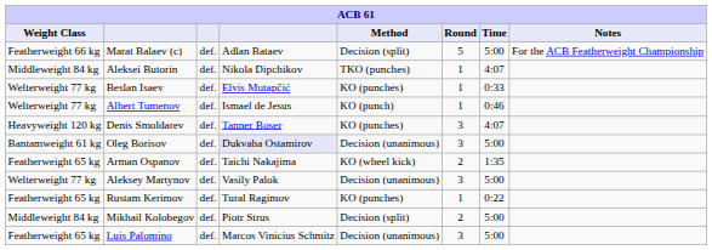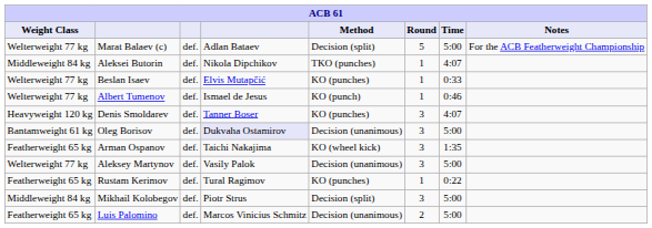 <table class="wikitable" style="font-size: 80%;">
 <tr>
 <th colspan="8" style="background-color: #ccf; color: #000080; text-align: center;"><strong>ACB 61</strong></th>
 </tr>
 <tr>
 <th colspan="1" style="background-color: #E6E8FA; color: #000000; text-align: center;">Weight Class</th>
 <th colspan="1" style="background-color: #E6E8FA; color: #000000; text-align: center;"></th>
 <th colspan="1" style="background-color: #E6E8FA; color: #000000; text-align: center;"></th>
 <th colspan="1" style="background-color: #E6E8FA; color: #000000; text-align: center;"></th>
 <th colspan="1" style="background-color: #E6E8FA; color: #000000; text-align: center;">Method</th>
 <th colspan="1" style="background-color: #E6E8FA; color: #000000; text-align: center;">Round</th>
 <th colspan="1" style="background-color: #E6E8FA; color: #000000; text-align: center;">Time</th>
 <th colspan="1" style="background-color: #E6E8FA; color: #000000; text-align: center;">Notes</th>
 </tr>
 <tr>
-<td>Featherweight 66 kg</td>
+<td>Welterweight 77 kg</td>
 <td> Marat Balaev (c)</td>
 <td>def.</td>
 <td> Adlan Bataev</td>
 <td>Decision (split)</td>
 <td align=center>5</td>
 <td align=center>5:00</td>
 <td>For the <a href='#'>ACB Featherweight Championship</a></td>
 </tr>
 <tr>
 <td>Middleweight 84 kg</td>
 <td> Aleksei Butorin</td>
 <td>def.</td>
 <td> Nikola Dipchikov</td>
 <td>TKO (punches)</td>
 <td align=center>1</td>
 <td align=center>4:07</td>
 <td></td>
 </tr>
 <tr>
 <td>Welterweight 77 kg</td>
 <td> Beslan Isaev</td>
 <td>def.</td>
 <td> <a href='#'>Elvis Mutapčić</a></td>
 <td>KO (punches)</td>
 <td align=center>1</td>
 <td align=center>0:33</td>
 <td></td>
 </tr>
 <tr>
 <td>Welterweight 77 kg</td>
 <td> <a href='#'>Albert Tumenov</a></td>
 <td>def.</td>
 <td> Ismael de Jesus</td>
 <td>KO (punch)</td>
 <td align=center>1</td>
 <td align=center>0:46</td>
 <td></td>
 </tr>
 <tr>
 <td>Heavyweight 120 kg</td>
 <td> Denis Smoldarev</td>
 <td>def.</td>
 <td> <a href='#'>Tanner Boser</a></td>
 <td>KO (punches)</td>
 <td align=center>3</td>
 <td align=center>4:07</td>
 <td></td>
 </tr>
 <tr>
 <td>Bantamweight 61 kg</td>
 <td> Oleg Borisov</td>
 <td>def.</td>
 <td style="background: lavender;"> Dukvaha Ostamirov</td>
 <td>Decision (unanimous)</td>
 <td align=center>3</td>
 <td align=center>5:00</td>
 <td></td>
 </tr>
 <tr>
 <td>Featherweight  65 kg</td>
 <td> Arman Ospanov</td>
 <td>def.</td>
 <td> Taichi Nakajima</td>
 <td>KO (wheel kick)</td>
-<td align=center>2</td>
+<td align=center>3</td>
 <td align=center>1:35</td>
 <td></td>
 </tr>
 <tr>
 <td>Welterweight 77 kg</td>
 <td> Aleksey Martynov</td>
 <td>def.</td>
 <td> Vasily Palok</td>
 <td>Decision (unanimous)</td>
 <td align=center>3</td>
 <td align=center>5:00</td>
 <td></td>
 </tr>
 <tr>
 <td>Featherweight  65 kg</td>
 <td> Rustam Kerimov</td>
 <td>def.</td>
 <td> Tural Ragimov</td>
 <td>KO (punches)</td>
 <td align=center>1</td>
 <td align=center>0:22</td>
 <td></td>
 </tr>
 <tr>
 <td>Middleweight 84 kg</td>
 <td> Mikhail Kolobegov</td>
 <td>def.</td>
 <td> Piotr Strus</td>
 <td>Decision (split)</td>
-<td align=center>2</td>
+<td align=center>3</td>
 <td align=center>5:00</td>
 <td></td>
 </tr>
 <tr>
 <td>Featherweight  65 kg</td>
 <td> <a href='#'>Luis Palomino</a></td>
 <td>def.</td>
 <td> Marcos Vinicius Schmitz</td>
 <td>Decision (unanimous)</td>
-<td align=center>3</td>
+<td align=center>2</td>
 <td align=center>5:00</td>
 <td></td>
 </tr>
 </table>
